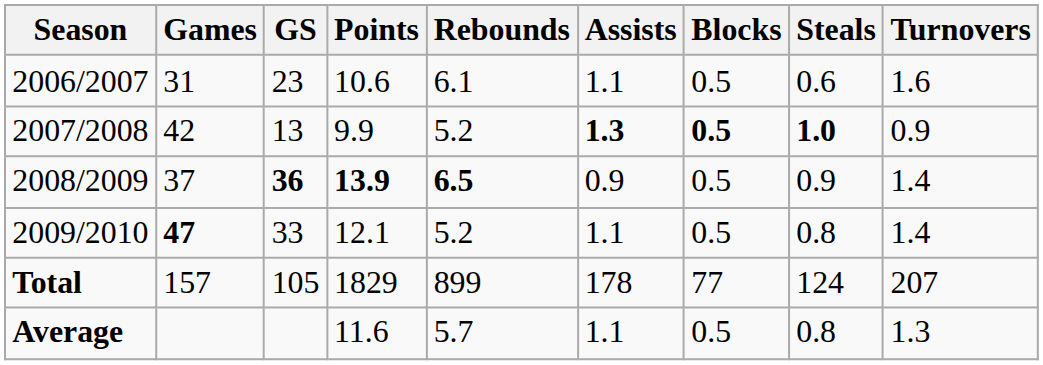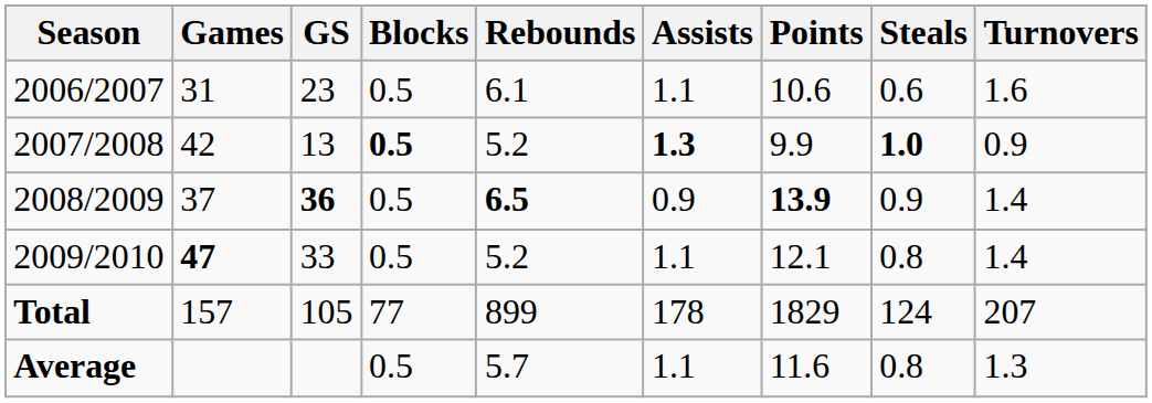 <table class="wikitable">
 <tr>
 <th>Season</th>
 <th>Games</th>
 <th>GS</th>
-<th>Points</th>
+<th>Blocks</th>
 <th>Rebounds</th>
 <th>Assists</th>
-<th>Blocks</th>
+<th>Points</th>
 <th>Steals</th>
 <th>Turnovers</th>
 </tr>
 <tr>
 <td>2006/2007</td>
 <td>31</td>
 <td>23</td>
-<td>10.6</td>
+<td>0.5</td>
 <td>6.1</td>
 <td>1.1</td>
-<td>0.5</td>
+<td>10.6</td>
 <td>0.6</td>
 <td>1.6</td>
 </tr>
 <tr>
 <td>2007/2008</td>
 <td>42</td>
 <td>13</td>
-<td>9.9</td>
+<td><strong>0.5</strong></td>
 <td>5.2</td>
 <td><strong>1.3</strong></td>
-<td><strong>0.5</strong></td>
+<td>9.9</td>
 <td><strong>1.0</strong></td>
 <td>0.9</td>
 </tr>
 <tr>
 <td>2008/2009</td>
 <td>37</td>
 <td><strong>36</strong></td>
-<td><strong>13.9</strong></td>
+<td>0.5</td>
 <td><strong>6.5</strong></td>
 <td>0.9</td>
-<td>0.5</td>
+<td><strong>13.9</strong></td>
 <td>0.9</td>
 <td>1.4</td>
 </tr>
 <tr>
 <td>2009/2010</td>
 <td><strong>47</strong></td>
 <td>33</td>
-<td>12.1</td>
+<td>0.5</td>
 <td>5.2</td>
 <td>1.1</td>
-<td>0.5</td>
+<td>12.1</td>
 <td>0.8</td>
 <td>1.4</td>
 </tr>
 <tr>
 <td><strong>Total</strong></td>
 <td>157</td>
 <td>105</td>
-<td>1829</td>
+<td>77</td>
 <td>899</td>
 <td>178</td>
-<td>77</td>
+<td>1829</td>
 <td>124</td>
 <td>207</td>
 </tr>
 <tr>
 <td><strong>Average</strong></td>
 <td></td>
 <td></td>
-<td>11.6</td>
+<td>0.5</td>
 <td>5.7</td>
 <td>1.1</td>
-<td>0.5</td>
+<td>11.6</td>
 <td>0.8</td>
 <td>1.3</td>
 </tr>
 </table>
